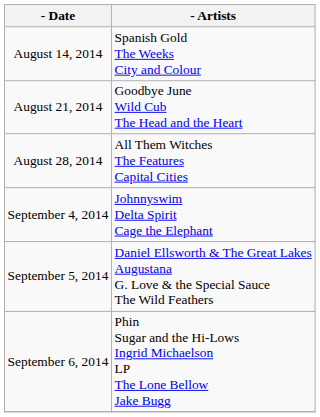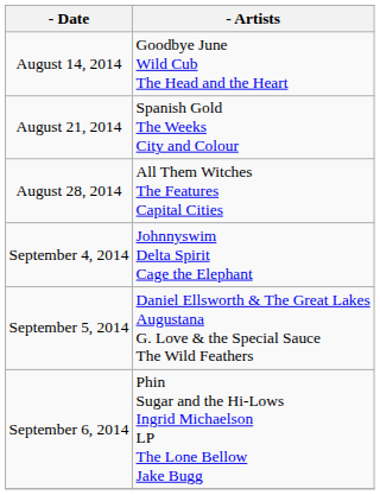 <table class="wikitable" style="font-size: 90%">
 <tr>
 <th>- Date</th>
 <th>- Artists</th>
 </tr>
 <tr>
 <td align="center">August 14, 2014</td>
-<td>Spanish Gold<br><a href='#'>The Weeks</a><br><a href='#'>City and Colour</a></td>
+<td>Goodbye June<br><a href='#'>Wild Cub</a><br><a href='#'>The Head and the Heart</a></td>
 </tr>
 <tr>
 <td align="center">August 21, 2014</td>
-<td>Goodbye June<br><a href='#'>Wild Cub</a><br><a href='#'>The Head and the Heart</a></td>
+<td>Spanish Gold<br><a href='#'>The Weeks</a><br><a href='#'>City and Colour</a></td>
 </tr>
 <tr>
 <td align="center">August 28, 2014</td>
 <td>All Them Witches<br><a href='#'>The Features</a><br><a href='#'>Capital Cities</a></td>
 </tr>
 <tr>
 <td align="center">September 4, 2014</td>
 <td><a href='#'>Johnnyswim</a><br><a href='#'>Delta Spirit</a><br><a href='#'>Cage the Elephant</a></td>
 </tr>
 <tr>
 <td align="center">September 5, 2014</td>
 <td><a href='#'>Daniel Ellsworth & The Great Lakes</a><br><a href='#'>Augustana</a><br>G. Love & the Special Sauce<br>The Wild Feathers</td>
 </tr>
 <tr>
 <td align="center">September 6, 2014</td>
 <td>Phin<br>Sugar and the Hi-Lows<br><a href='#'>Ingrid Michaelson</a><br>LP<br><a href='#'>The Lone Bellow</a><br><a href='#'>Jake Bugg</a></td>
 </tr>
 <tr>
 </tr>
 </table>
